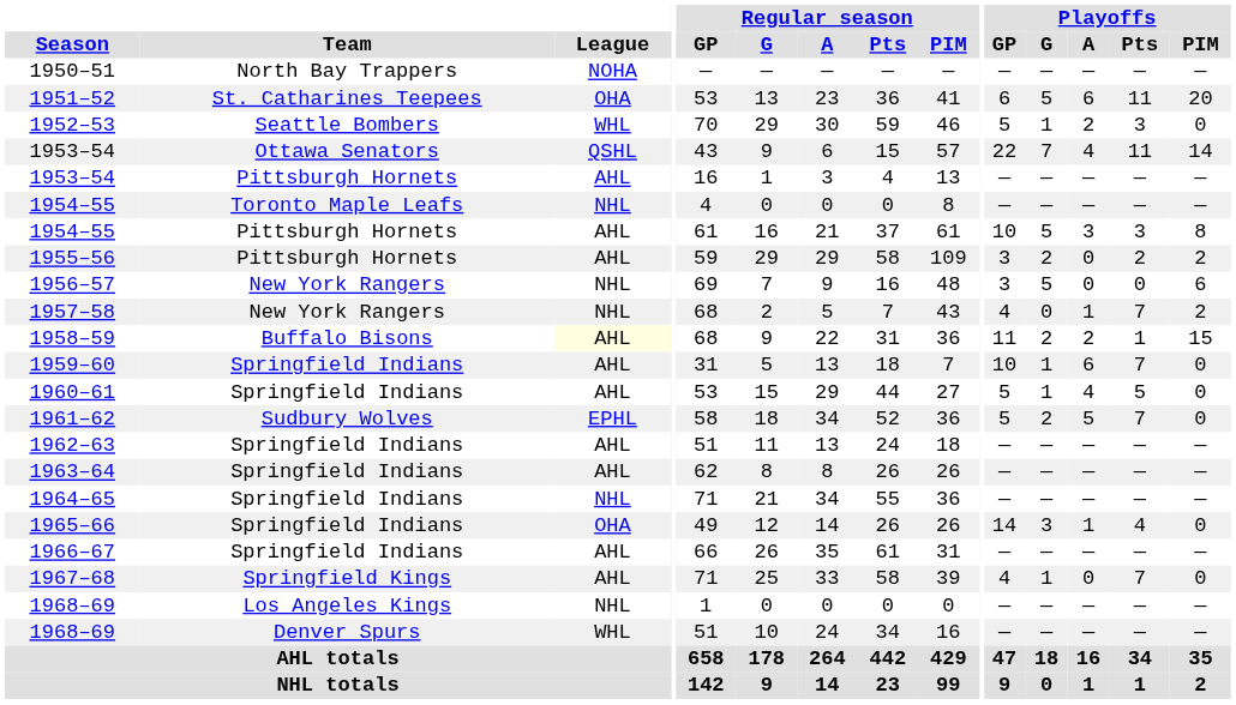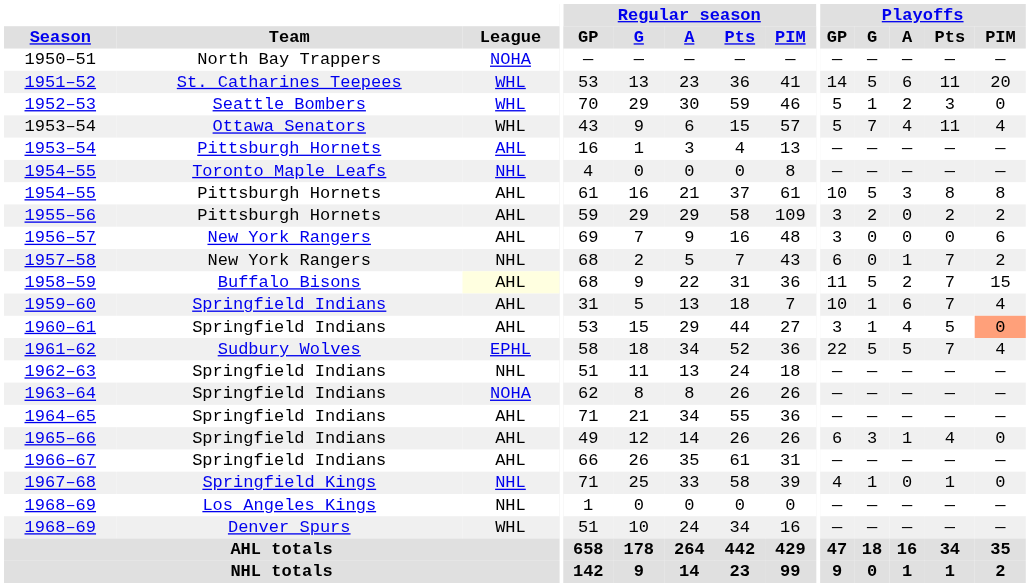 <table border="0" cellpadding="1" cellspacing="0" style="text-align:center; width:60em">
 <tr bgcolor="#e0e0e0">
 <th colspan="3" bgcolor="#ffffff"></th>
 <th rowspan="100" bgcolor="#ffffff"></th>
 <th colspan="5"><a href='#'>Regular season</a></th>
 <th rowspan="100" bgcolor="#ffffff"></th>
 <th colspan="5"><a href='#'>Playoffs</a></th>
 </tr>
 <tr bgcolor="#e0e0e0">
 <th><a href='#'>Season</a></th>
 <th>Team</th>
 <th>League</th>
 <th>GP</th>
 <th><a href='#'>G</a></th>
 <th><a href='#'>A</a></th>
 <th><a href='#'>Pts</a></th>
 <th><a href='#'>PIM</a></th>
 <th>GP</th>
 <th>G</th>
 <th>A</th>
 <th>Pts</th>
 <th>PIM</th>
 </tr>
 <tr>
 <td>1950–51</td>
 <td>North Bay Trappers</td>
 <td><a href='#'>NOHA</a></td>
 <td>—</td>
 <td>—</td>
 <td>—</td>
 <td>—</td>
 <td>—</td>
 <td>—</td>
 <td>—</td>
 <td>—</td>
 <td>—</td>
 <td>—</td>
 </tr>
 <tr bgcolor="#f0f0f0">
 <td><a href='#'>1951–52</a></td>
 <td><a href='#'>St. Catharines Teepees</a></td>
-<td><a href='#'>OHA</a></td>
+<td><a href='#'>WHL</a></td>
 <td>53</td>
 <td>13</td>
 <td>23</td>
 <td>36</td>
 <td>41</td>
-<td>6</td>
+<td>14</td>
 <td>5</td>
 <td>6</td>
 <td>11</td>
 <td>20</td>
 </tr>
 <tr>
 <td><a href='#'>1952–53</a></td>
 <td><a href='#'>Seattle Bombers</a></td>
 <td><a href='#'>WHL</a></td>
 <td>70</td>
 <td>29</td>
 <td>30</td>
 <td>59</td>
 <td>46</td>
 <td>5</td>
 <td>1</td>
 <td>2</td>
 <td>3</td>
 <td>0</td>
 </tr>
 <tr bgcolor="#f0f0f0">
 <td>1953–54</td>
 <td><a href='#'>Ottawa Senators</a></td>
-<td><a href='#'>QSHL</a></td>
+<td>WHL</td>
 <td>43</td>
 <td>9</td>
 <td>6</td>
 <td>15</td>
 <td>57</td>
-<td>22</td>
+<td>5</td>
 <td>7</td>
 <td>4</td>
 <td>11</td>
-<td>14</td>
+<td>4</td>
 </tr>
 <tr>
 <td><a href='#'>1953–54</a></td>
 <td><a href='#'>Pittsburgh Hornets</a></td>
 <td><a href='#'>AHL</a></td>
 <td>16</td>
 <td>1</td>
 <td>3</td>
 <td>4</td>
 <td>13</td>
 <td>—</td>
 <td>—</td>
 <td>—</td>
 <td>—</td>
 <td>—</td>
 </tr>
 <tr bgcolor="#f0f0f0">
 <td><a href='#'>1954–55</a></td>
 <td><a href='#'>Toronto Maple Leafs</a></td>
 <td><a href='#'>NHL</a></td>
 <td>4</td>
 <td>0</td>
 <td>0</td>
 <td>0</td>
 <td>8</td>
 <td>—</td>
 <td>—</td>
 <td>—</td>
 <td>—</td>
 <td>—</td>
 </tr>
 <tr>
 <td><a href='#'>1954–55</a></td>
 <td>Pittsburgh Hornets</td>
 <td>AHL</td>
 <td>61</td>
 <td>16</td>
 <td>21</td>
 <td>37</td>
 <td>61</td>
 <td>10</td>
 <td>5</td>
 <td>3</td>
-<td>3</td>
+<td>8</td>
 <td>8</td>
 </tr>
 <tr bgcolor="#f0f0f0">
 <td><a href='#'>1955–56</a></td>
 <td>Pittsburgh Hornets</td>
 <td>AHL</td>
 <td>59</td>
 <td>29</td>
 <td>29</td>
 <td>58</td>
 <td>109</td>
 <td>3</td>
 <td>2</td>
 <td>0</td>
 <td>2</td>
 <td>2</td>
 </tr>
 <tr>
 <td><a href='#'>1956–57</a></td>
 <td><a href='#'>New York Rangers</a></td>
-<td>NHL</td>
+<td>AHL</td>
 <td>69</td>
 <td>7</td>
 <td>9</td>
 <td>16</td>
 <td>48</td>
 <td>3</td>
-<td>5</td>
+<td>0</td>
 <td>0</td>
 <td>0</td>
 <td>6</td>
 </tr>
 <tr bgcolor="#f0f0f0">
 <td><a href='#'>1957–58</a></td>
 <td>New York Rangers</td>
 <td>NHL</td>
 <td>68</td>
 <td>2</td>
 <td>5</td>
 <td>7</td>
 <td>43</td>
-<td>4</td>
+<td>6</td>
 <td>0</td>
 <td>1</td>
 <td>7</td>
 <td>2</td>
 </tr>
 <tr>
 <td><a href='#'>1958–59</a></td>
 <td><a href='#'>Buffalo Bisons</a></td>
 <td style="background: lightyellow;">AHL</td>
 <td>68</td>
 <td>9</td>
 <td>22</td>
 <td>31</td>
 <td>36</td>
 <td>11</td>
+<td>5</td>
 <td>2</td>
-<td>2</td>
-<td>1</td>
+<td>7</td>
 <td>15</td>
 </tr>
 <tr bgcolor="#f0f0f0">
 <td><a href='#'>1959–60</a></td>
 <td><a href='#'>Springfield Indians</a></td>
 <td>AHL</td>
 <td>31</td>
 <td>5</td>
 <td>13</td>
 <td>18</td>
 <td>7</td>
 <td>10</td>
 <td>1</td>
 <td>6</td>
 <td>7</td>
-<td>0</td>
+<td>4</td>
 </tr>
 <tr>
 <td><a href='#'>1960–61</a></td>
 <td>Springfield Indians</td>
 <td>AHL</td>
 <td>53</td>
 <td>15</td>
 <td>29</td>
 <td>44</td>
 <td>27</td>
-<td>5</td>
+<td>3</td>
 <td>1</td>
 <td>4</td>
 <td>5</td>
-<td>0</td>
+<td style="background: lightsalmon;">0</td>
 </tr>
 <tr bgcolor="#f0f0f0">
 <td><a href='#'>1961–62</a></td>
 <td><a href='#'>Sudbury Wolves</a></td>
 <td><a href='#'>EPHL</a></td>
 <td>58</td>
 <td>18</td>
 <td>34</td>
 <td>52</td>
 <td>36</td>
+<td>22</td>
 <td>5</td>
-<td>2</td>
 <td>5</td>
 <td>7</td>
-<td>0</td>
+<td>4</td>
 </tr>
 <tr>
 <td><a href='#'>1962–63</a></td>
 <td>Springfield Indians</td>
-<td>AHL</td>
+<td>NHL</td>
 <td>51</td>
 <td>11</td>
 <td>13</td>
 <td>24</td>
 <td>18</td>
 <td>—</td>
 <td>—</td>
 <td>—</td>
 <td>—</td>
 <td>—</td>
 </tr>
 <tr bgcolor="#f0f0f0">
 <td><a href='#'>1963–64</a></td>
 <td>Springfield Indians</td>
-<td>AHL</td>
+<td><a href='#'>NOHA</a></td>
 <td>62</td>
 <td>8</td>
 <td>8</td>
 <td>26</td>
 <td>26</td>
 <td>—</td>
 <td>—</td>
 <td>—</td>
 <td>—</td>
 <td>—</td>
 </tr>
 <tr>
 <td><a href='#'>1964–65</a></td>
 <td>Springfield Indians</td>
-<td><a href='#'>NHL</a></td>
+<td>AHL</td>
 <td>71</td>
 <td>21</td>
 <td>34</td>
 <td>55</td>
 <td>36</td>
 <td>—</td>
 <td>—</td>
 <td>—</td>
 <td>—</td>
 <td>—</td>
 </tr>
 <tr bgcolor="#f0f0f0">
 <td><a href='#'>1965–66</a></td>
 <td>Springfield Indians</td>
-<td><a href='#'>OHA</a></td>
+<td>AHL</td>
 <td>49</td>
 <td>12</td>
 <td>14</td>
 <td>26</td>
 <td>26</td>
-<td>14</td>
+<td>6</td>
 <td>3</td>
 <td>1</td>
 <td>4</td>
 <td>0</td>
 </tr>
 <tr>
 <td><a href='#'>1966–67</a></td>
 <td>Springfield Indians</td>
 <td>AHL</td>
 <td>66</td>
 <td>26</td>
 <td>35</td>
 <td>61</td>
 <td>31</td>
 <td>—</td>
 <td>—</td>
 <td>—</td>
 <td>—</td>
 <td>—</td>
 </tr>
 <tr bgcolor="#f0f0f0">
 <td><a href='#'>1967–68</a></td>
 <td><a href='#'>Springfield Kings</a></td>
-<td>AHL</td>
+<td><a href='#'>NHL</a></td>
 <td>71</td>
 <td>25</td>
 <td>33</td>
 <td>58</td>
 <td>39</td>
 <td>4</td>
 <td>1</td>
 <td>0</td>
-<td>7</td>
+<td>1</td>
 <td>0</td>
 </tr>
 <tr>
 <td><a href='#'>1968–69</a></td>
 <td><a href='#'>Los Angeles Kings</a></td>
 <td>NHL</td>
 <td>1</td>
 <td>0</td>
 <td>0</td>
 <td>0</td>
 <td>0</td>
 <td>—</td>
 <td>—</td>
 <td>—</td>
 <td>—</td>
 <td>—</td>
 </tr>
 <tr bgcolor="#f0f0f0">
 <td><a href='#'>1968–69</a></td>
 <td><a href='#'>Denver Spurs</a></td>
 <td>WHL</td>
 <td>51</td>
 <td>10</td>
 <td>24</td>
 <td>34</td>
 <td>16</td>
 <td>—</td>
 <td>—</td>
 <td>—</td>
 <td>—</td>
 <td>—</td>
 </tr>
 <tr bgcolor="#e0e0e0">
 <th colspan="3">AHL totals</th>
 <th>658</th>
 <th>178</th>
 <th>264</th>
 <th>442</th>
 <th>429</th>
 <th>47</th>
 <th>18</th>
 <th>16</th>
 <th>34</th>
 <th>35</th>
 </tr>
 <tr bgcolor="#e0e0e0">
 <th colspan="3">NHL totals</th>
 <th>142</th>
 <th>9</th>
 <th>14</th>
 <th>23</th>
 <th>99</th>
 <th>9</th>
 <th>0</th>
 <th>1</th>
 <th>1</th>
 <th>2</th>
 </tr>
 </table>
